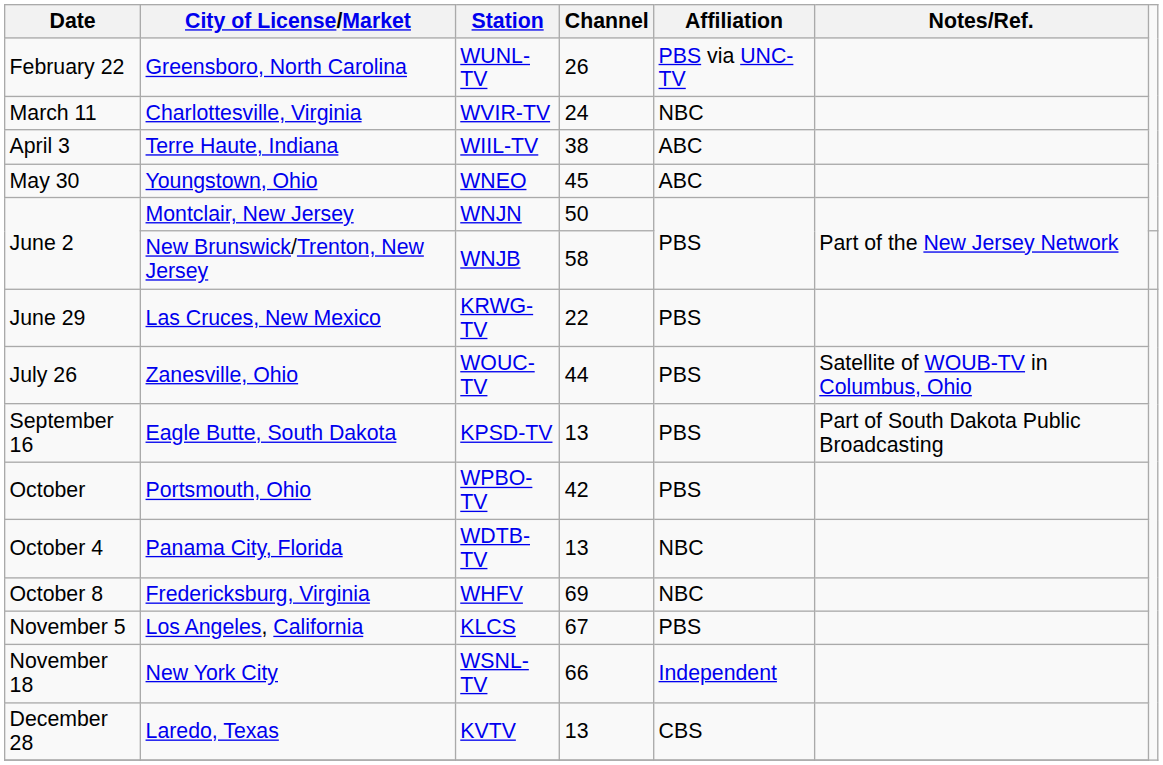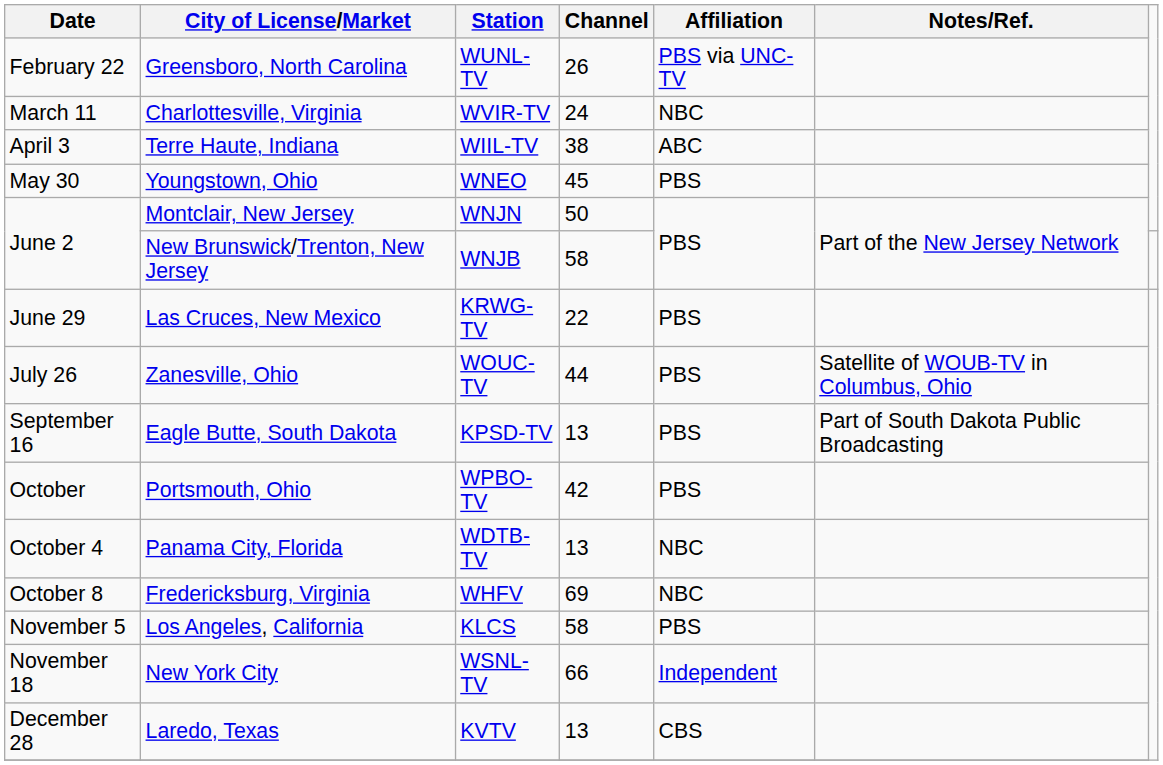 <table class="wikitable sortable">
 <tr>
 <th>Date</th>
 <th><a href='#'>City of License</a>/<a href='#'>Market</a></th>
 <th><a href='#'>Station</a></th>
 <th>Channel</th>
 <th>Affiliation</th>
 <th>Notes/Ref.</th>
 </tr>
 <tr>
 <td>February 22</td>
 <td><a href='#'>Greensboro, North Carolina</a></td>
 <td><a href='#'>WUNL-TV</a></td>
 <td>26</td>
 <td><a href='#'>PBS</a> via <a href='#'>UNC-TV</a></td>
 <td></td>
 </tr>
 <tr>
 <td>March 11</td>
 <td><a href='#'>Charlottesville, Virginia</a></td>
 <td><a href='#'>WVIR-TV</a></td>
 <td>24</td>
 <td>NBC</td>
 <td></td>
 </tr>
 <tr>
 <td>April 3</td>
 <td><a href='#'>Terre Haute, Indiana</a></td>
 <td><a href='#'>WIIL-TV</a></td>
 <td>38</td>
 <td>ABC</td>
 <td></td>
 </tr>
 <tr>
 <td>May 30</td>
 <td><a href='#'>Youngstown, Ohio</a></td>
 <td><a href='#'>WNEO</a></td>
 <td>45</td>
-<td>ABC</td>
+<td>PBS</td>
 <td></td>
 </tr>
 <tr>
 <td rowspan=2>June 2</td>
 <td><a href='#'>Montclair, New Jersey</a></td>
 <td><a href='#'>WNJN</a></td>
 <td>50</td>
 <td rowspan=2>PBS</td>
 <td rowspan=2>Part of the <a href='#'>New Jersey Network</a></td>
 </tr>
 <tr>
 <td><a href='#'>New Brunswick</a>/<a href='#'>Trenton, New Jersey</a></td>
 <td><a href='#'>WNJB</a></td>
 <td>58</td>
 <td></td>
 </tr>
 <tr>
 <td>June 29</td>
 <td><a href='#'>Las Cruces, New Mexico</a></td>
 <td><a href='#'>KRWG-TV</a></td>
 <td>22</td>
 <td>PBS</td>
 <td></td>
 </tr>
 <tr>
 <td>July 26</td>
 <td><a href='#'>Zanesville, Ohio</a></td>
 <td><a href='#'>WOUC-TV</a></td>
 <td>44</td>
 <td>PBS</td>
 <td>Satellite of <a href='#'>WOUB-TV</a> in <a href='#'>Columbus, Ohio</a></td>
 </tr>
 <tr>
 <td>September 16</td>
 <td><a href='#'>Eagle Butte, South Dakota</a></td>
 <td><a href='#'>KPSD-TV</a></td>
 <td>13</td>
 <td>PBS</td>
 <td>Part of South Dakota Public Broadcasting</td>
 </tr>
 <tr>
 <td>October</td>
 <td><a href='#'>Portsmouth, Ohio</a> <br> </td>
 <td><a href='#'>WPBO-TV</a></td>
 <td>42</td>
 <td>PBS</td>
 <td></td>
 </tr>
 <tr>
 <td>October 4</td>
 <td><a href='#'>Panama City, Florida</a></td>
 <td><a href='#'>WDTB-TV</a></td>
 <td>13</td>
 <td>NBC</td>
 <td></td>
 </tr>
 <tr>
 <td>October 8</td>
 <td><a href='#'>Fredericksburg, Virginia</a></td>
 <td><a href='#'>WHFV</a></td>
 <td>69</td>
 <td>NBC</td>
 <td></td>
 </tr>
 <tr>
 <td>November 5</td>
 <td><a href='#'>Los Angeles</a>, <a href='#'>California</a></td>
 <td><a href='#'>KLCS</a></td>
-<td>67</td>
+<td>58</td>
 <td>PBS</td>
 <td></td>
 </tr>
 <tr>
 <td>November 18</td>
 <td><a href='#'>New York City</a></td>
 <td><a href='#'>WSNL-TV</a></td>
 <td>66</td>
 <td><a href='#'>Independent</a></td>
 <td></td>
 </tr>
 <tr>
 <td>December 28</td>
 <td><a href='#'>Laredo, Texas</a></td>
 <td><a href='#'>KVTV</a></td>
 <td>13</td>
 <td>CBS</td>
 <td></td>
 </tr>
 <tr>
 </tr>
 </table>
